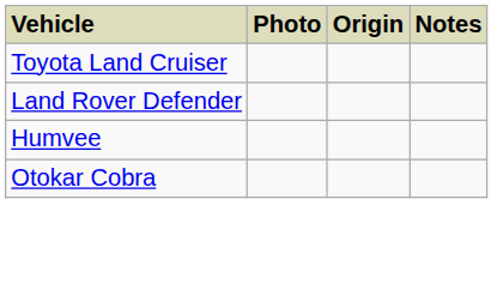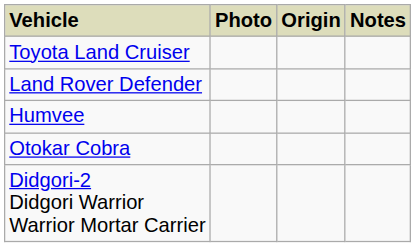 <table class="wikitable">
 <tr>
 <th style="text-align: left;background:#ddb;">Vehicle</th>
 <th style="text-align: left;background:#ddb;">Photo</th>
 <th style="text-align: left;background:#ddb;">Origin</th>
 <th style="text-align: left;background:#ddb;">Notes</th>
 </tr>
 <tr>
 <td><a href='#'>Toyota Land Cruiser</a></td>
 <td></td>
 <td></td>
 <td></td>
 </tr>
 <tr>
 <td><a href='#'>Land Rover Defender</a></td>
 <td></td>
 <td></td>
 <td></td>
 </tr>
 <tr>
 <td><a href='#'>Humvee</a></td>
 <td></td>
 <td></td>
 <td></td>
 </tr>
 <tr>
 <td><a href='#'>Otokar Cobra</a></td>
 <td></td>
 <td></td>
 <td></td>
 </tr>
+<tr>
+<td><a href='#'>Didgori-2</a><br>Didgori Warrior<br>Warrior Mortar Carrier</td>
+<td></td>
+<td></td>
+<td></td>
+</tr>
 </table>
